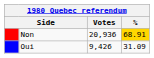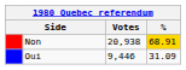 <table class="wikitable" style="font-size: 95%; clear:both">
 <tr style="background-color:#E9E9E9">
 <th colspan=4><a href='#'>1980 Quebec referendum</a></th>
 </tr>
 <tr style="background-color:#E9E9E9">
 <th colspan=2 style="width: 130px">Side</th>
 <th style="width: 50px">Votes</th>
 <th style="width: 40px">%</th>
 </tr>
 <tr>
 <td bgcolor="red"></td>
 <td>Non</td>
-<td>20,936</td>
+<td>20,938</td>
 <td style="background: gold;">68.91</td>
 </tr>
 <tr>
 <td bgcolor="blue"></td>
 <td>Oui</td>
-<td>9,426</td>
+<td>9,446</td>
 <td>31.09</td>
 </tr>
 </table>
